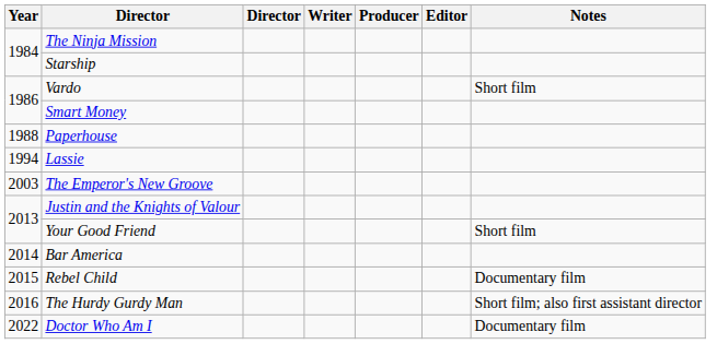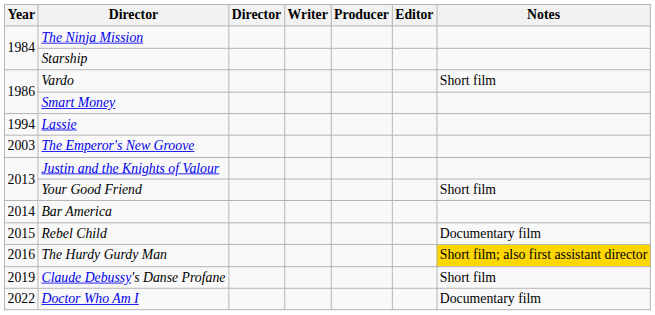 <table class="wikitable sortable">
 <tr>
 <th>Year</th>
 <th>Director</th>
 <th>Director</th>
 <th>Writer</th>
 <th>Producer</th>
 <th>Editor</th>
 <th>Notes</th>
 </tr>
 <tr>
 <td rowspan="2">1984</td>
 <td><em><a href='#'>The Ninja Mission</a></em></td>
 <td></td>
 <td></td>
 <td></td>
 <td></td>
 <td></td>
 </tr>
 <tr>
 <td><em>Starship</em></td>
 <td></td>
 <td></td>
 <td></td>
 <td></td>
 <td></td>
 </tr>
 <tr>
 <td rowspan="2">1986</td>
 <td><em>Vardo</em></td>
 <td></td>
 <td></td>
 <td></td>
 <td></td>
 <td>Short film</td>
 </tr>
 <tr>
 <td><em><a href='#'>Smart Money</a></em></td>
-<td></td>
-<td></td>
-<td></td>
-<td></td>
-<td></td>
-</tr>
-<tr>
-<td>1988</td>
-<td><em><a href='#'>Paperhouse</a></em></td>
 <td></td>
 <td></td>
 <td></td>
 <td></td>
 <td></td>
 </tr>
 <tr>
 <td>1994</td>
 <td><em><a href='#'>Lassie</a></em></td>
 <td></td>
 <td></td>
 <td></td>
 <td></td>
 <td></td>
 </tr>
 <tr>
 <td>2003</td>
 <td><em><a href='#'>The Emperor's New Groove</a></em></td>
 <td></td>
 <td></td>
 <td></td>
 <td></td>
 <td></td>
 </tr>
 <tr>
 <td rowspan="2">2013</td>
 <td><em><a href='#'>Justin and the Knights of Valour</a></em></td>
 <td></td>
 <td></td>
 <td></td>
 <td></td>
 <td></td>
 </tr>
 <tr>
 <td><em>Your Good Friend</em></td>
 <td></td>
 <td></td>
 <td></td>
 <td></td>
 <td>Short film</td>
 </tr>
 <tr>
 <td>2014</td>
 <td><em>Bar America</em></td>
 <td></td>
 <td></td>
 <td></td>
 <td></td>
 <td></td>
 </tr>
 <tr>
 <td>2015</td>
 <td><em>Rebel Child</em></td>
 <td></td>
 <td></td>
 <td></td>
 <td></td>
 <td>Documentary film</td>
 </tr>
 <tr>
 <td>2016</td>
 <td><em>The Hurdy Gurdy Man</em></td>
 <td></td>
 <td></td>
 <td></td>
 <td></td>
-<td>Short film; also first assistant director</td>
+<td style="background: gold;">Short film; also first assistant director</td>
+</tr>
+<tr>
+<td>2019</td>
+<td><em><a href='#'>Claude Debussy</a>'s Danse Profane</em></td>
+<td></td>
+<td></td>
+<td></td>
+<td></td>
+<td>Short film</td>
 </tr>
 <tr>
 <td>2022</td>
 <td><em><a href='#'>Doctor Who Am I</a></em></td>
 <td></td>
 <td></td>
 <td></td>
 <td></td>
 <td>Documentary film</td>
 </tr>
 </table>
